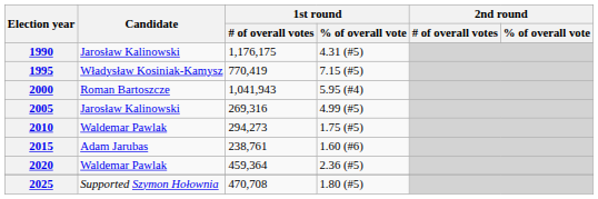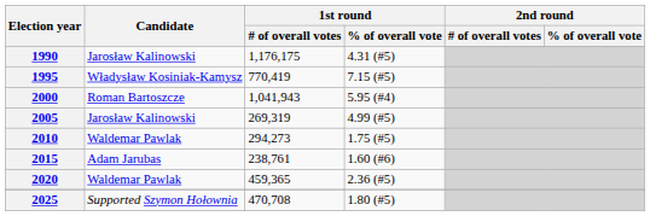 <table class=wikitable>
 <tr>
 <th rowspan=2>Election year</th>
 <th rowspan=2>Candidate</th>
 <th colspan=2>1st round</th>
 <th colspan=2>2nd round</th>
 </tr>
 <tr>
 <th># of overall votes</th>
 <th>% of overall vote</th>
 <th># of overall votes</th>
 <th>% of overall vote</th>
 </tr>
 <tr>
 <th><a href='#'>1990</a></th>
 <td><a href='#'>Jarosław Kalinowski</a></td>
 <td>1,176,175</td>
 <td>4.31 (#5)</td>
 <td colspan="2" style="background:lightgrey;"></td>
 </tr>
 <tr>
 <th><a href='#'>1995</a></th>
 <td><a href='#'>Władysław Kosiniak-Kamysz</a></td>
 <td>770,419</td>
 <td>7.15 (#5)</td>
 <td colspan="2" style="background:lightgrey;"></td>
 </tr>
 <tr>
 <th><a href='#'>2000</a></th>
 <td><a href='#'>Roman Bartoszcze</a></td>
 <td>1,041,943</td>
 <td>5.95 (#4)</td>
 <td colspan="2" style="background:lightgrey;"></td>
 </tr>
 <tr>
 <th><a href='#'>2005</a></th>
 <td><a href='#'>Jarosław Kalinowski</a></td>
-<td>269,316</td>
+<td>269,319</td>
 <td>4.99 (#5)</td>
 <td colspan="2" style="background:lightgrey;"></td>
 </tr>
 <tr>
 <th><a href='#'>2010</a></th>
 <td><a href='#'>Waldemar Pawlak</a></td>
 <td>294,273</td>
 <td>1.75 (#5)</td>
 <td colspan="2" style="background:lightgrey;"></td>
 </tr>
 <tr>
 <th><a href='#'>2015</a></th>
 <td><a href='#'>Adam Jarubas</a></td>
 <td>238,761</td>
 <td>1.60 (#6)</td>
 <td colspan="2" style="background:lightgrey;"></td>
 </tr>
 <tr>
 <th><a href='#'>2020</a></th>
 <td><a href='#'>Waldemar Pawlak</a></td>
-<td>459,364</td>
+<td>459,365</td>
 <td>2.36 (#5)</td>
 <td colspan="2" style="background:lightgrey;"></td>
 </tr>
 <tr>
 </tr>
 <tr>
 <th><a href='#'>2025</a></th>
 <td><em>Supported <a href='#'>Szymon Hołownia</a></em></td>
 <td>470,708</td>
 <td>1.80 (#5)</td>
 <td colspan="2" style="background:lightgrey;"></td>
 </tr>
 </table>
